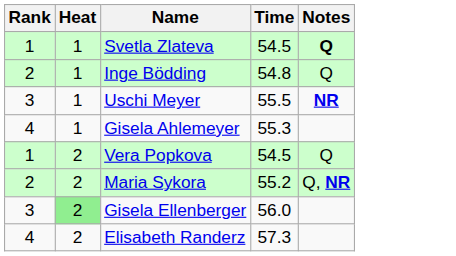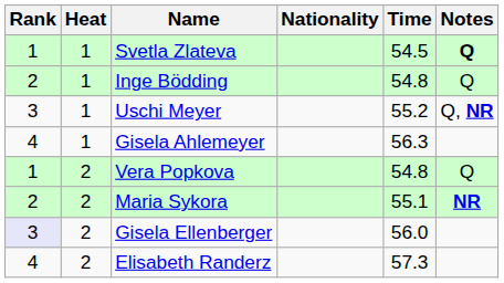 <table class="wikitable sortable" style="text-align:center">
 <tr>
 <th>Rank</th>
 <th>Heat</th>
 <th>Name</th>
+<th>Nationality</th>
 <th>Time</th>
 <th>Notes</th>
 </tr>
 <tr bgcolor=ccffcc>
 <td>1</td>
 <td>1</td>
 <td align="left"><a href='#'>Svetla Zlateva</a></td>
+<td align=left></td>
 <td>54.5</td>
 <td><strong>Q</strong></td>
 </tr>
 <tr bgcolor=ccffcc>
 <td>2</td>
 <td>1</td>
 <td align="left"><a href='#'>Inge Bödding</a></td>
+<td align=left></td>
 <td>54.8</td>
 <td>Q</td>
 </tr>
 <tr>
 <td>3</td>
 <td>1</td>
 <td align="left"><a href='#'>Uschi Meyer</a></td>
-<td>55.5</td>
-<td><strong><a href='#'>NR</a></strong></td>
+<td align=left></td>
+<td>55.2</td>
+<td>Q, <strong><a href='#'>NR</a></strong></td>
 </tr>
 <tr>
 <td>4</td>
 <td>1</td>
 <td align="left"><a href='#'>Gisela Ahlemeyer</a></td>
-<td>55.3</td>
+<td align=left></td>
+<td>56.3</td>
 <td></td>
 </tr>
 <tr bgcolor=ccffcc>
 <td>1</td>
 <td>2</td>
 <td align="left"><a href='#'>Vera Popkova</a></td>
-<td>54.5</td>
+<td align=left></td>
+<td>54.8</td>
 <td>Q</td>
 </tr>
 <tr bgcolor=ccffcc>
 <td>2</td>
 <td>2</td>
 <td align="left"><a href='#'>Maria Sykora</a></td>
-<td>55.2</td>
-<td>Q, <strong><a href='#'>NR</a></strong></td>
+<td align=left></td>
+<td>55.1</td>
+<td><strong><a href='#'>NR</a></strong></td>
 </tr>
 <tr>
-<td>3</td>
-<td style="background: lightgreen;">2</td>
+<td style="background: lavender;">3</td>
+<td>2</td>
 <td align="left"><a href='#'>Gisela Ellenberger</a></td>
+<td align=left></td>
 <td>56.0</td>
 <td></td>
 </tr>
 <tr>
 <td>4</td>
 <td>2</td>
 <td align="left"><a href='#'>Elisabeth Randerz</a></td>
+<td align=left></td>
 <td>57.3</td>
 <td></td>
 </tr>
 </table>
